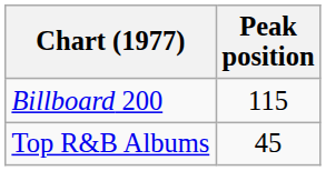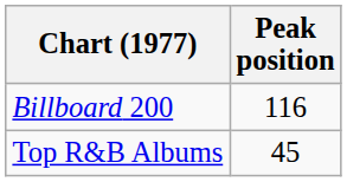 <table class="wikitable">
 <tr>
 <th>Chart (1977)</th>
 <th>Peak<br>position</th>
 </tr>
 <tr>
 <td><a href='#'><em>Billboard</em> 200</a></td>
-<td align=center>115</td>
+<td align=center>116</td>
 </tr>
 <tr>
 <td><a href='#'>Top R&B Albums</a></td>
 <td align=center>45</td>
 </tr>
 </table>
